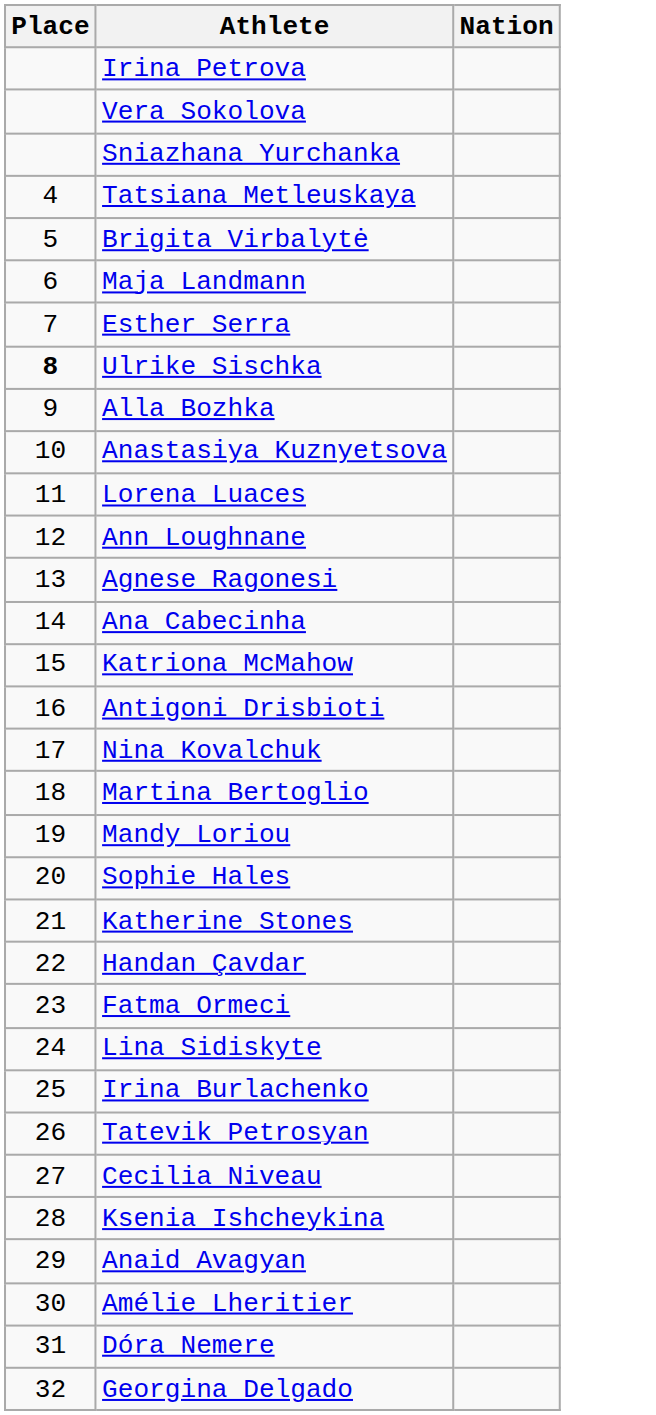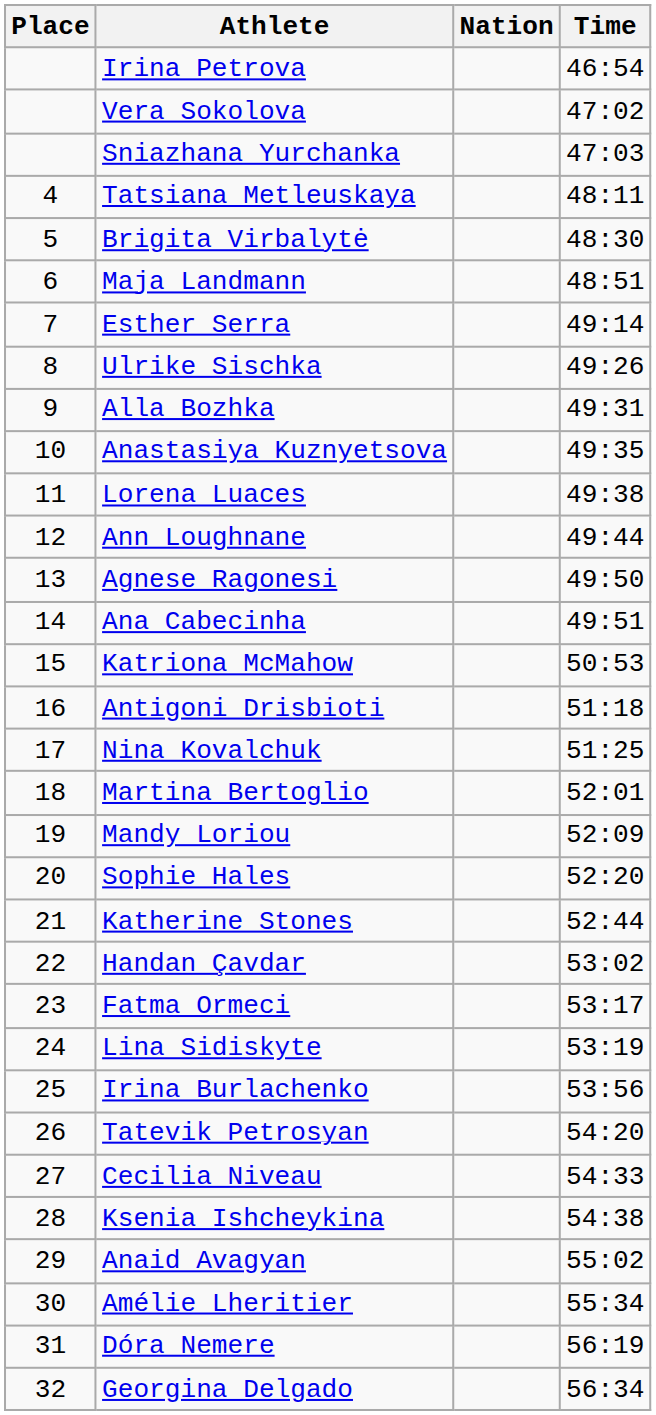 <table class=wikitable>
 <tr>
 <th>Place</th>
 <th>Athlete</th>
 <th>Nation</th>
+<th>Time</th>
 </tr>
 <tr>
 <td align=center></td>
 <td><a href='#'>Irina Petrova</a></td>
 <td></td>
+<td>46:54</td>
 </tr>
 <tr>
 <td align=center></td>
 <td><a href='#'>Vera Sokolova</a></td>
 <td></td>
+<td>47:02</td>
 </tr>
 <tr>
 <td align=center></td>
 <td><a href='#'>Sniazhana Yurchanka</a></td>
 <td></td>
+<td>47:03</td>
 </tr>
 <tr>
 <td align=center>4</td>
 <td><a href='#'>Tatsiana Metleuskaya</a></td>
 <td></td>
+<td>48:11</td>
 </tr>
 <tr>
 <td align=center>5</td>
 <td><a href='#'>Brigita Virbalytė</a></td>
 <td></td>
+<td>48:30</td>
 </tr>
 <tr>
 <td align=center>6</td>
 <td><a href='#'>Maja Landmann</a></td>
 <td></td>
+<td>48:51</td>
 </tr>
 <tr>
 <td align=center>7</td>
 <td><a href='#'>Esther Serra</a></td>
 <td></td>
+<td>49:14</td>
 </tr>
 <tr>
-<td align=center><strong>8</strong></td>
+<td align=center>8</td>
 <td><a href='#'>Ulrike Sischka</a></td>
 <td></td>
+<td>49:26</td>
 </tr>
 <tr>
 <td align=center>9</td>
 <td><a href='#'>Alla Bozhka</a></td>
 <td></td>
+<td>49:31</td>
 </tr>
 <tr>
 <td align=center>10</td>
 <td><a href='#'>Anastasiya Kuznyetsova</a></td>
 <td></td>
+<td>49:35</td>
 </tr>
 <tr>
 <td align=center>11</td>
 <td><a href='#'>Lorena Luaces</a></td>
 <td></td>
+<td>49:38</td>
 </tr>
 <tr>
 <td align=center>12</td>
 <td><a href='#'>Ann Loughnane</a></td>
 <td></td>
+<td>49:44</td>
 </tr>
 <tr>
 <td align=center>13</td>
 <td><a href='#'>Agnese Ragonesi</a></td>
 <td></td>
+<td>49:50</td>
 </tr>
 <tr>
 <td align=center>14</td>
 <td><a href='#'>Ana Cabecinha</a></td>
 <td></td>
+<td>49:51</td>
 </tr>
 <tr>
 <td align=center>15</td>
 <td><a href='#'>Katriona McMahow</a></td>
 <td></td>
+<td>50:53</td>
 </tr>
 <tr>
 <td align=center>16</td>
 <td><a href='#'>Antigoni Drisbioti</a></td>
 <td></td>
+<td>51:18</td>
 </tr>
 <tr>
 <td align=center>17</td>
 <td><a href='#'>Nina Kovalchuk</a></td>
 <td></td>
+<td>51:25</td>
 </tr>
 <tr>
 <td align=center>18</td>
 <td><a href='#'>Martina Bertoglio</a></td>
 <td></td>
+<td>52:01</td>
 </tr>
 <tr>
 <td align=center>19</td>
 <td><a href='#'>Mandy Loriou</a></td>
 <td></td>
+<td>52:09</td>
 </tr>
 <tr>
 <td align=center>20</td>
 <td><a href='#'>Sophie Hales</a></td>
 <td></td>
+<td>52:20</td>
 </tr>
 <tr>
 <td align=center>21</td>
 <td><a href='#'>Katherine Stones</a></td>
 <td></td>
+<td>52:44</td>
 </tr>
 <tr>
 <td align=center>22</td>
 <td><a href='#'>Handan Çavdar</a></td>
 <td></td>
+<td>53:02</td>
 </tr>
 <tr>
 <td align=center>23</td>
 <td><a href='#'>Fatma Ormeci</a></td>
 <td></td>
+<td>53:17</td>
 </tr>
 <tr>
 <td align=center>24</td>
 <td><a href='#'>Lina Sidiskyte</a></td>
 <td></td>
+<td>53:19</td>
 </tr>
 <tr>
 <td align=center>25</td>
 <td><a href='#'>Irina Burlachenko</a></td>
 <td></td>
+<td>53:56</td>
 </tr>
 <tr>
 <td align=center>26</td>
 <td><a href='#'>Tatevik Petrosyan</a></td>
 <td></td>
+<td>54:20</td>
 </tr>
 <tr>
 <td align=center>27</td>
 <td><a href='#'>Cecilia Niveau</a></td>
 <td></td>
+<td>54:33</td>
 </tr>
 <tr>
 <td align=center>28</td>
 <td><a href='#'>Ksenia Ishcheykina</a></td>
 <td></td>
+<td>54:38</td>
 </tr>
 <tr>
 <td align=center>29</td>
 <td><a href='#'>Anaid Avagyan</a></td>
 <td></td>
+<td>55:02</td>
 </tr>
 <tr>
 <td align=center>30</td>
 <td><a href='#'>Amélie Lheritier</a></td>
 <td></td>
+<td>55:34</td>
 </tr>
 <tr>
 <td align=center>31</td>
 <td><a href='#'>Dóra Nemere</a></td>
 <td></td>
+<td>56:19</td>
 </tr>
 <tr>
 <td align=center>32</td>
 <td><a href='#'>Georgina Delgado</a></td>
 <td></td>
+<td>56:34</td>
 </tr>
 </table>
